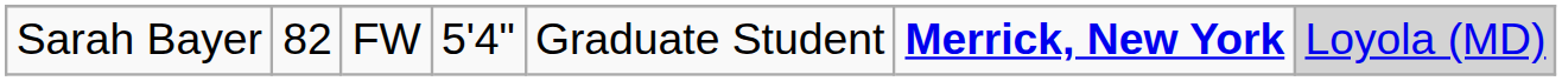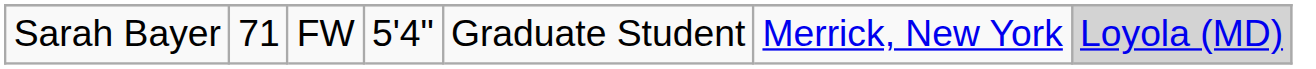 <table class="wikitable sortable" style="text-align:center;" border="1">
 <tr align=center>
 </tr>
 <tr>
 <td>Sarah Bayer</td>
-<td>82</td>
+<td>71</td>
 <td>FW</td>
 <td>5'4"</td>
 <td>Graduate Student</td>
-<td><strong><a href='#'>Merrick, New York</a></strong></td>
+<td><a href='#'>Merrick, New York</a></td>
 <td style="background: lightgrey;"><a href='#'>Loyola (MD)</a></td>
 </tr>
 </table>
